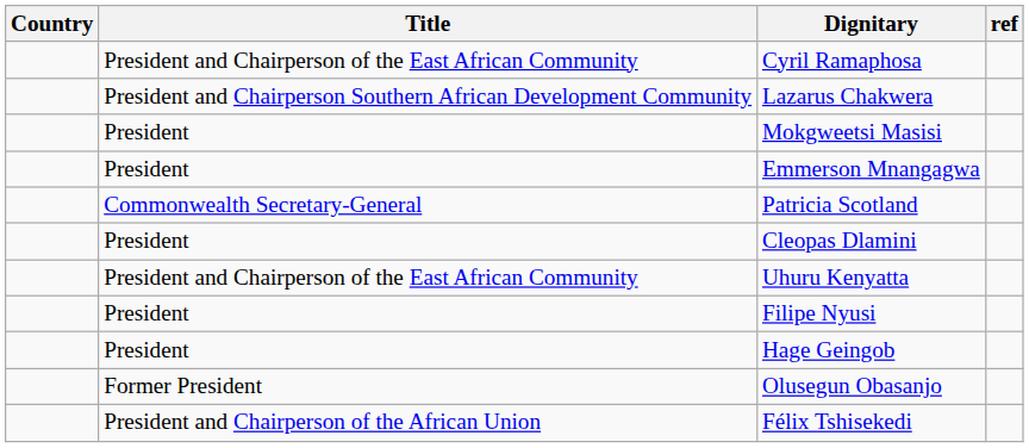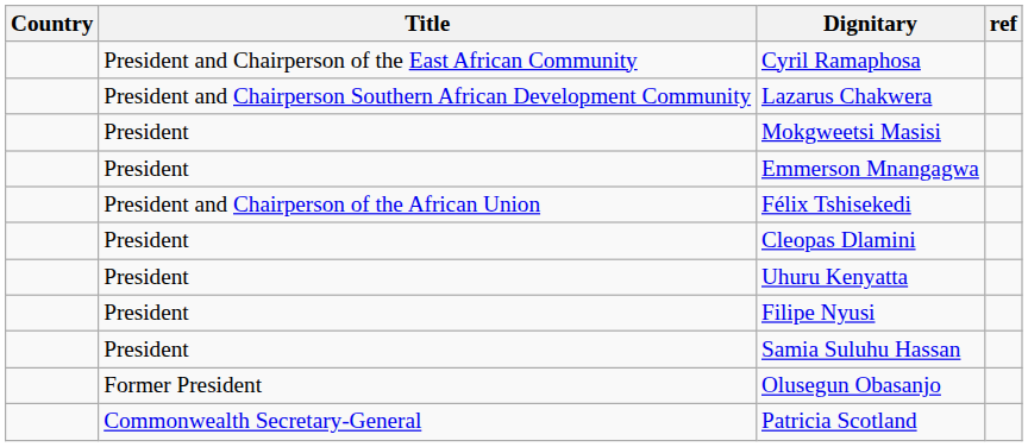 <table class="wikitable sortable">
 <tr>
 <th>Country</th>
 <th>Title</th>
 <th>Dignitary</th>
 <th>ref</th>
 </tr>
 <tr>
 <td></td>
 <td>President and Chairperson of the <a href='#'>East African Community</a></td>
 <td><a href='#'>Cyril Ramaphosa</a></td>
 <td></td>
 </tr>
 <tr>
 <td></td>
 <td>President and <a href='#'>Chairperson Southern African Development Community</a></td>
 <td><a href='#'>Lazarus Chakwera</a></td>
 <td></td>
 </tr>
 <tr>
 <td></td>
 <td>President</td>
 <td><a href='#'>Mokgweetsi Masisi</a></td>
 <td></td>
 </tr>
 <tr>
 <td></td>
 <td>President</td>
 <td><a href='#'>Emmerson Mnangagwa</a></td>
 <td></td>
 </tr>
 <tr>
 <td></td>
-<td><a href='#'>Commonwealth Secretary-General</a></td>
-<td><a href='#'>Patricia Scotland</a></td>
+<td>President and <a href='#'>Chairperson of the African Union</a></td>
+<td><a href='#'>Félix Tshisekedi</a></td>
 <td></td>
 </tr>
 <tr>
 <td></td>
 <td>President</td>
 <td><a href='#'>Cleopas Dlamini</a></td>
 <td></td>
 </tr>
 <tr>
 <td></td>
-<td>President and Chairperson of the <a href='#'>East African Community</a></td>
+<td>President</td>
 <td><a href='#'>Uhuru Kenyatta</a></td>
 <td></td>
 </tr>
 <tr>
 <td></td>
 <td>President</td>
 <td><a href='#'>Filipe Nyusi</a></td>
 <td></td>
 </tr>
 <tr>
 <td></td>
 <td>President</td>
-<td><a href='#'>Hage Geingob</a></td>
+<td><a href='#'>Samia Suluhu Hassan</a></td>
 <td></td>
 </tr>
 <tr>
 <td></td>
 <td>Former President</td>
 <td><a href='#'>Olusegun Obasanjo</a></td>
 <td></td>
 </tr>
 <tr>
 <td></td>
-<td>President and <a href='#'>Chairperson of the African Union</a></td>
-<td><a href='#'>Félix Tshisekedi</a></td>
+<td><a href='#'>Commonwealth Secretary-General</a></td>
+<td><a href='#'>Patricia Scotland</a></td>
 <td></td>
 </tr>
 </table>
